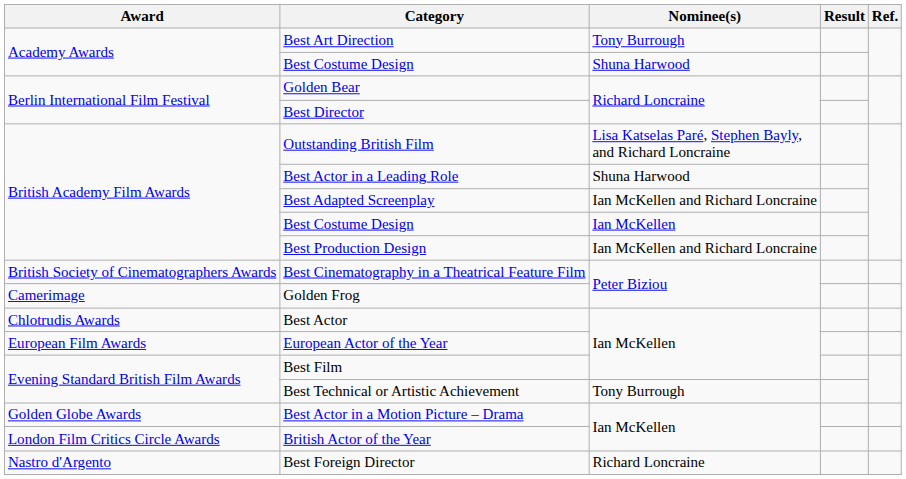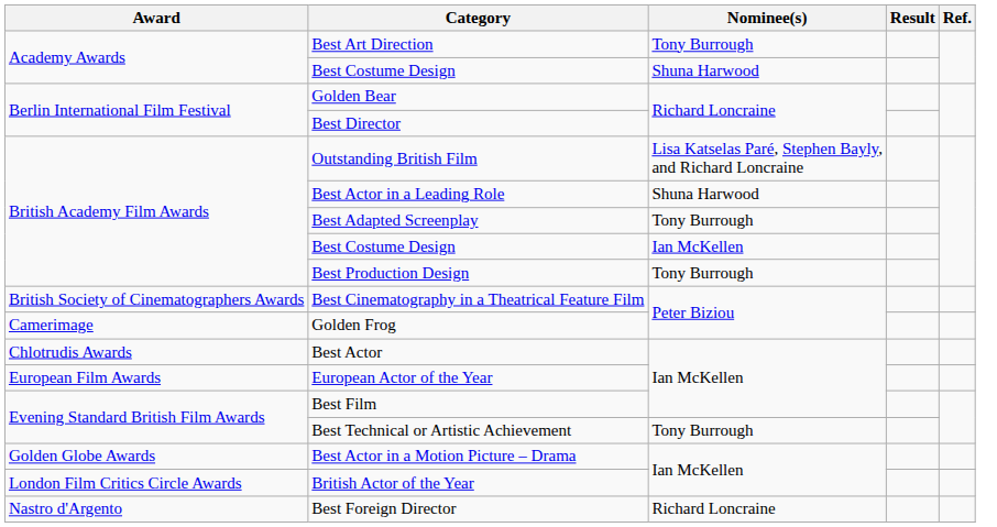 <table class="wikitable">
 <tr>
 <th>Award</th>
 <th>Category</th>
 <th>Nominee(s)</th>
 <th>Result</th>
 <th>Ref.</th>
 </tr>
 <tr>
 <td rowspan="2"><a href='#'>Academy Awards</a></td>
 <td><a href='#'>Best Art Direction</a></td>
 <td><a href='#'>Tony Burrough</a></td>
 <td></td>
 <td align="center" rowspan="2"></td>
 </tr>
 <tr>
 <td><a href='#'>Best Costume Design</a></td>
 <td><a href='#'>Shuna Harwood</a></td>
 <td></td>
 </tr>
 <tr>
 <td rowspan="2"><a href='#'>Berlin International Film Festival</a></td>
 <td><a href='#'>Golden Bear</a></td>
 <td rowspan="2"><a href='#'>Richard Loncraine</a></td>
 <td></td>
 <td align="center" rowspan="2"></td>
 </tr>
 <tr>
 <td><a href='#'>Best Director</a></td>
 <td></td>
 </tr>
 <tr>
 <td rowspan="5"><a href='#'>British Academy Film Awards</a></td>
 <td><a href='#'>Outstanding British Film</a></td>
 <td><a href='#'>Lisa Katselas Paré</a>, <a href='#'>Stephen Bayly</a>, <br> and Richard Loncraine</td>
 <td></td>
 <td align="center" rowspan="5"></td>
 </tr>
 <tr>
 <td><a href='#'>Best Actor in a Leading Role</a></td>
 <td>Shuna Harwood</td>
 <td></td>
 </tr>
 <tr>
 <td><a href='#'>Best Adapted Screenplay</a></td>
-<td>Ian McKellen and Richard Loncraine</td>
+<td>Tony Burrough</td>
 <td></td>
 </tr>
 <tr>
 <td><a href='#'>Best Costume Design</a></td>
 <td><a href='#'>Ian McKellen</a></td>
 <td></td>
 </tr>
 <tr>
 <td><a href='#'>Best Production Design</a></td>
-<td>Ian McKellen and Richard Loncraine</td>
+<td>Tony Burrough</td>
 <td></td>
 </tr>
 <tr>
 <td><a href='#'>British Society of Cinematographers Awards</a></td>
 <td><a href='#'>Best Cinematography in a Theatrical Feature Film</a></td>
 <td rowspan="2"><a href='#'>Peter Biziou</a></td>
 <td></td>
 <td align="center"></td>
 </tr>
 <tr>
 <td><a href='#'>Camerimage</a></td>
 <td>Golden Frog</td>
 <td></td>
 <td align="center"></td>
 </tr>
 <tr>
 <td><a href='#'>Chlotrudis Awards</a></td>
 <td>Best Actor</td>
 <td rowspan="3">Ian McKellen</td>
 <td></td>
 <td align="center"></td>
 </tr>
 <tr>
 <td><a href='#'>European Film Awards</a></td>
 <td><a href='#'>European Actor of the Year</a></td>
 <td></td>
 <td align="center"></td>
 </tr>
 <tr>
 <td rowspan="2"><a href='#'>Evening Standard British Film Awards</a></td>
 <td>Best Film</td>
 <td></td>
 <td align="center" rowspan="2"></td>
 </tr>
 <tr>
 <td>Best Technical or Artistic Achievement</td>
 <td>Tony Burrough</td>
 <td></td>
 </tr>
 <tr>
 <td><a href='#'>Golden Globe Awards</a></td>
 <td><a href='#'>Best Actor in a Motion Picture – Drama</a></td>
 <td rowspan="2">Ian McKellen</td>
 <td></td>
 <td align="center"></td>
 </tr>
 <tr>
 <td><a href='#'>London Film Critics Circle Awards</a></td>
 <td><a href='#'>British Actor of the Year</a></td>
 <td></td>
 <td align="center"></td>
 </tr>
 <tr>
 <td><a href='#'>Nastro d'Argento</a></td>
 <td>Best Foreign Director</td>
 <td>Richard Loncraine</td>
 <td></td>
 <td align="center"></td>
 </tr>
 </table>
